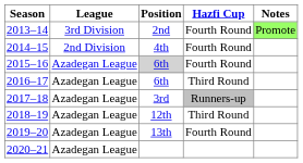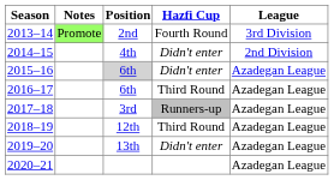 <table border="1" cellpadding="2" style="border-collapse:collapse; text-align:center; font-size:normal;">
 <tr>
 <th>Season</th>
-<th>League</th>
+<th>Notes</th>
 <th>Position</th>
 <th><a href='#'>Hazfi Cup</a></th>
-<th>Notes</th>
+<th>League</th>
 </tr>
 <tr>
 <td><a href='#'>2013–14</a></td>
-<td><a href='#'>3rd Division</a></td>
+<td style="background:#9f6;">Promote</td>
 <td><a href='#'>2nd</a></td>
 <td>Fourth Round</td>
-<td style="background:#9f6;">Promote</td>
+<td><a href='#'>3rd Division</a></td>
 </tr>
 <tr>
 <td><a href='#'>2014–15</a></td>
+<td></td>
+<td><a href='#'>4th</a></td>
+<td><em>Didn't enter</em></td>
 <td><a href='#'>2nd Division</a></td>
-<td><a href='#'>4th</a></td>
-<td>Fourth Round</td>
-<td></td>
 </tr>
 <tr>
 <td><a href='#'>2015–16</a></td>
+<td></td>
+<td style="background: lightgrey;"><a href='#'>6th</a></td>
+<td><em>Didn't enter</em></td>
 <td><a href='#'>Azadegan League</a></td>
-<td style="background: lightgrey;"><a href='#'>6th</a></td>
-<td>Fourth Round</td>
-<td></td>
 </tr>
 <tr>
 <td><a href='#'>2016–17</a></td>
-<td>Azadegan League</td>
+<td></td>
 <td><a href='#'>6th</a></td>
 <td>Third Round</td>
-<td></td>
+<td>Azadegan League</td>
 </tr>
 <tr>
 <td><a href='#'>2017–18</a></td>
-<td>Azadegan League</td>
+<td></td>
 <td><a href='#'>3rd</a></td>
 <td align=center bgcolor=Silver>Runners-up</td>
-<td></td>
+<td>Azadegan League</td>
 </tr>
 <tr>
 <td><a href='#'>2018–19</a></td>
-<td>Azadegan League</td>
+<td></td>
 <td><a href='#'>12th</a></td>
 <td>Third Round</td>
-<td></td>
+<td>Azadegan League</td>
 </tr>
 <tr>
 <td><a href='#'>2019–20</a></td>
+<td></td>
+<td><a href='#'>13th</a></td>
+<td><em>Didn't enter</em></td>
 <td>Azadegan League</td>
-<td><a href='#'>13th</a></td>
-<td>Fourth Round</td>
-<td></td>
 </tr>
 <tr>
 <td><a href='#'>2020–21</a></td>
-<td>Azadegan League</td>
 <td></td>
 <td></td>
 <td></td>
+<td>Azadegan League</td>
 </tr>
 </table>
